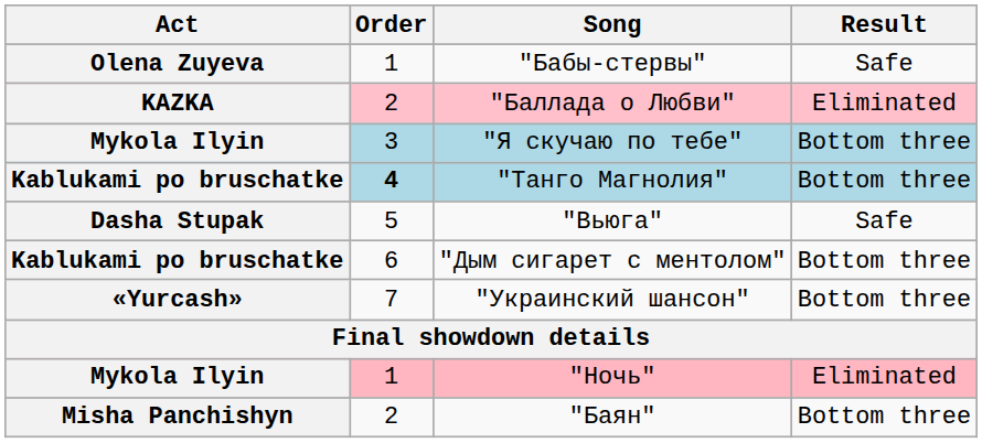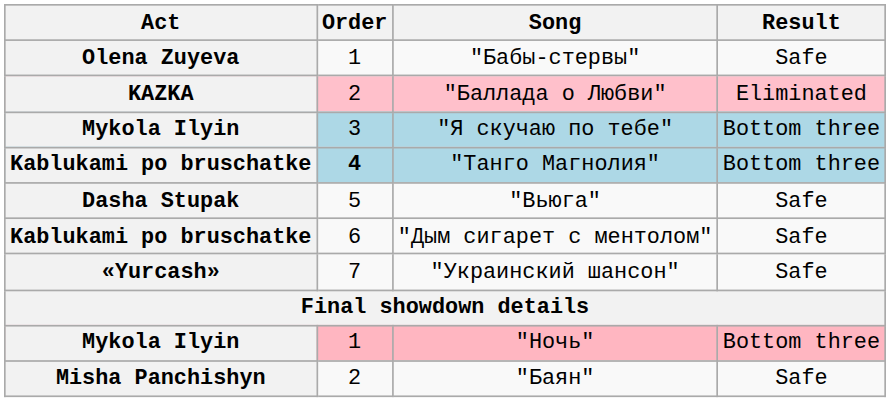 <table class="wikitable plainrowheaders" style="text-align:center;">
 <tr>
 <th scope="col">Act</th>
 <th scope="col">Order</th>
 <th scope="col">Song</th>
 <th scope="col">Result</th>
 </tr>
 <tr>
 <th scope="row">Olena Zuyeva</th>
 <td>1</td>
 <td>"Бабы-стервы"</td>
 <td>Safe</td>
 </tr>
 <tr style="background:pink;">
 <th scope="row">KAZKA</th>
 <td>2</td>
 <td>"Баллада о Любви"</td>
 <td>Eliminated</td>
 </tr>
 <tr style="background:lightblue;">
 <th scope="row">Mykola Ilyin</th>
 <td>3</td>
 <td>"Я скучаю по тебе"</td>
 <td>Bottom three</td>
 </tr>
 <tr style="background:lightblue;">
 <th scope="row">Kablukami po bruschatke</th>
 <td><strong>4</strong></td>
 <td>"Танго Магнолия"</td>
 <td>Bottom three</td>
 </tr>
 <tr>
 <th scope="row">Dasha Stupak</th>
 <td>5</td>
 <td>"Вьюга"</td>
 <td>Safe</td>
 </tr>
 <tr>
 <th scope="row">Kablukami po bruschatke</th>
 <td>6</td>
 <td>"Дым сигарет с ментолом"</td>
-<td>Bottom three</td>
+<td>Safe</td>
 </tr>
 <tr>
 <th scope="row">«Yurcash»</th>
 <td>7</td>
 <td>"Украинский шансон"</td>
-<td>Bottom three</td>
+<td>Safe</td>
 </tr>
 <tr>
 <th colspan="4">Final showdown details</th>
 </tr>
 <tr style="background:lightpink;">
 <th scope="row">Mykola Ilyin</th>
 <td>1</td>
 <td>"Ночь"</td>
-<td>Eliminated</td>
+<td>Bottom three</td>
 </tr>
 <tr>
 <th scope="row">Misha Panchishyn</th>
 <td>2</td>
 <td>"Баян"</td>
-<td>Bottom three</td>
+<td>Safe</td>
 </tr>
 </table>
